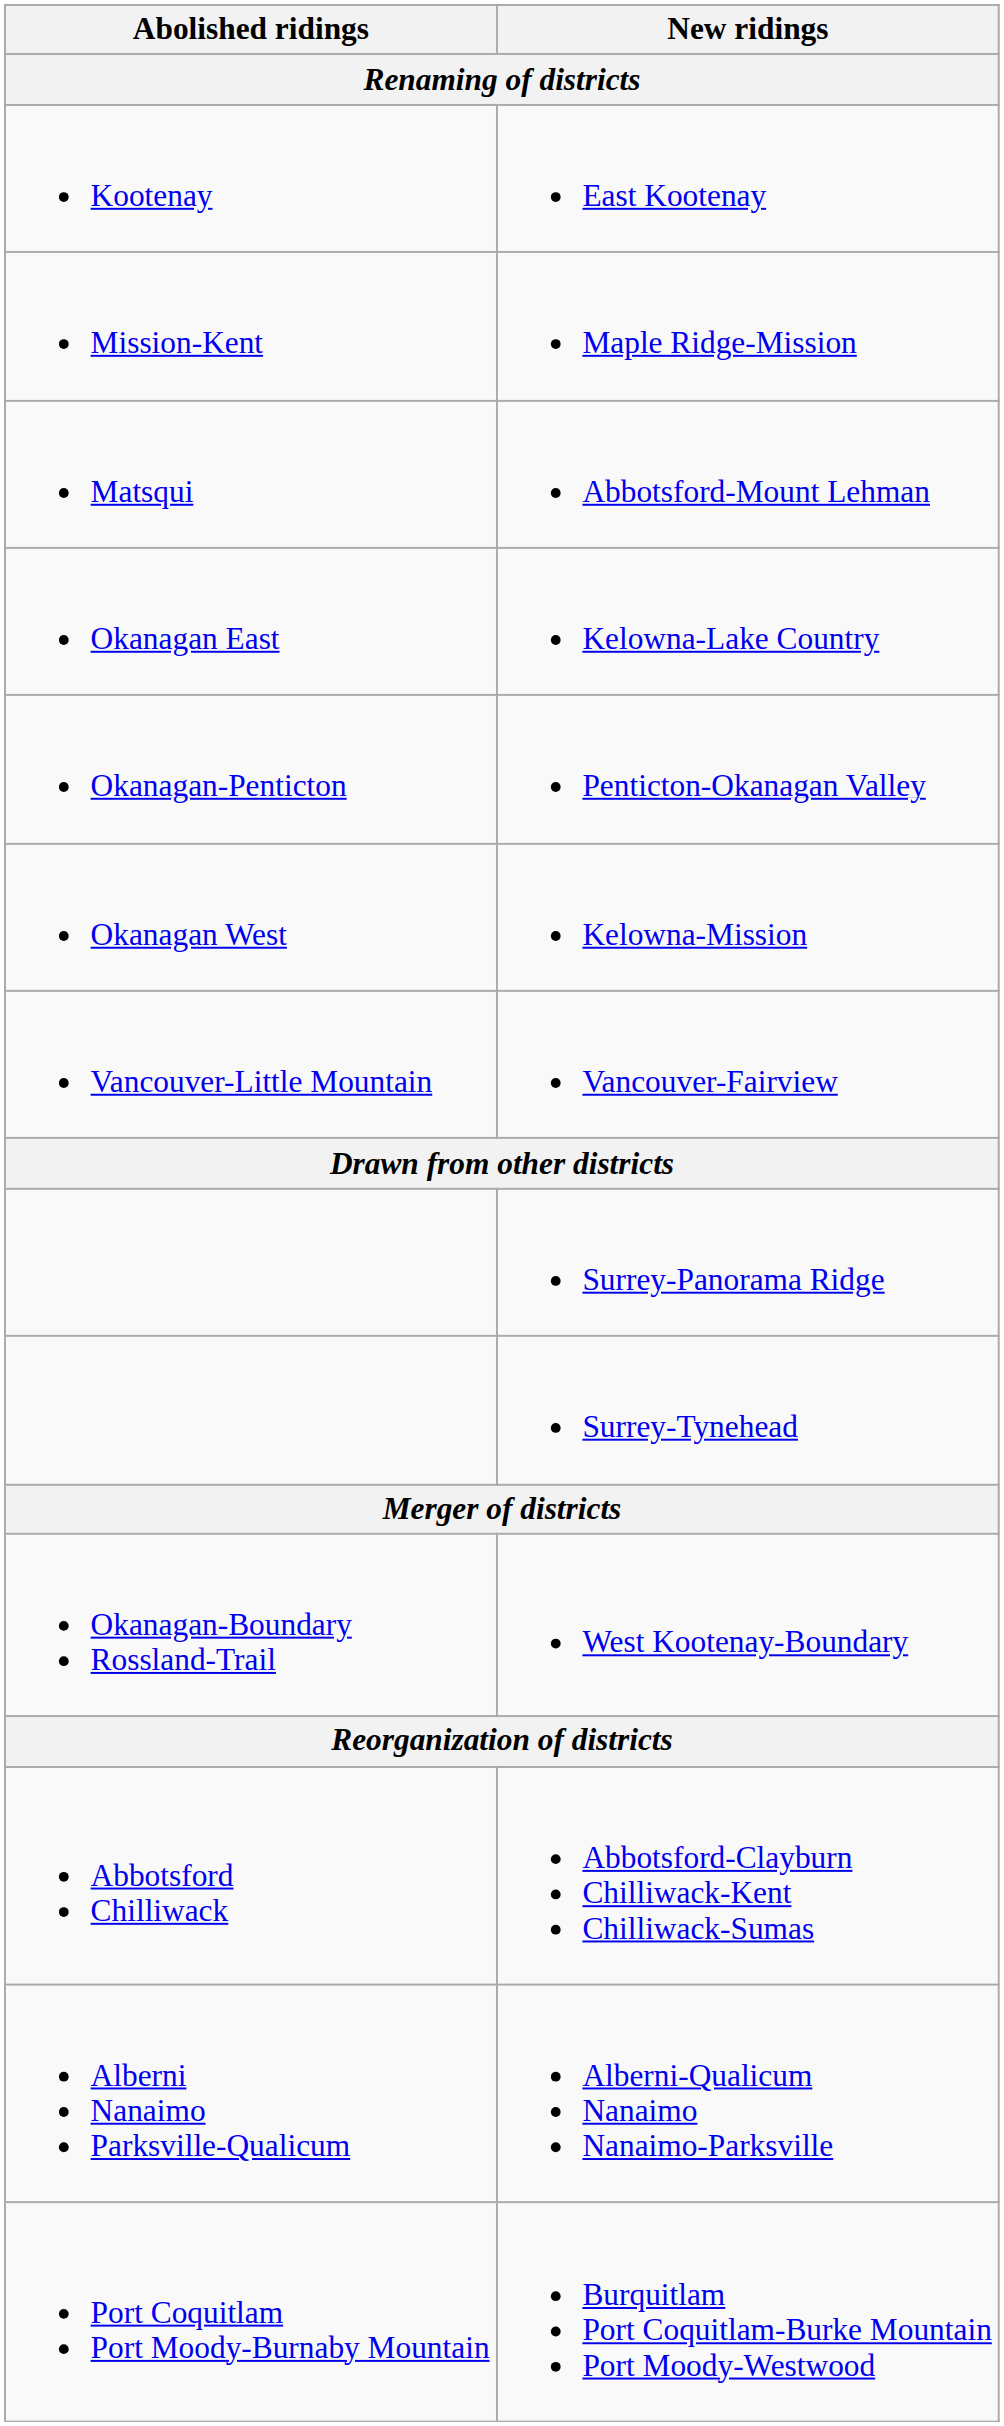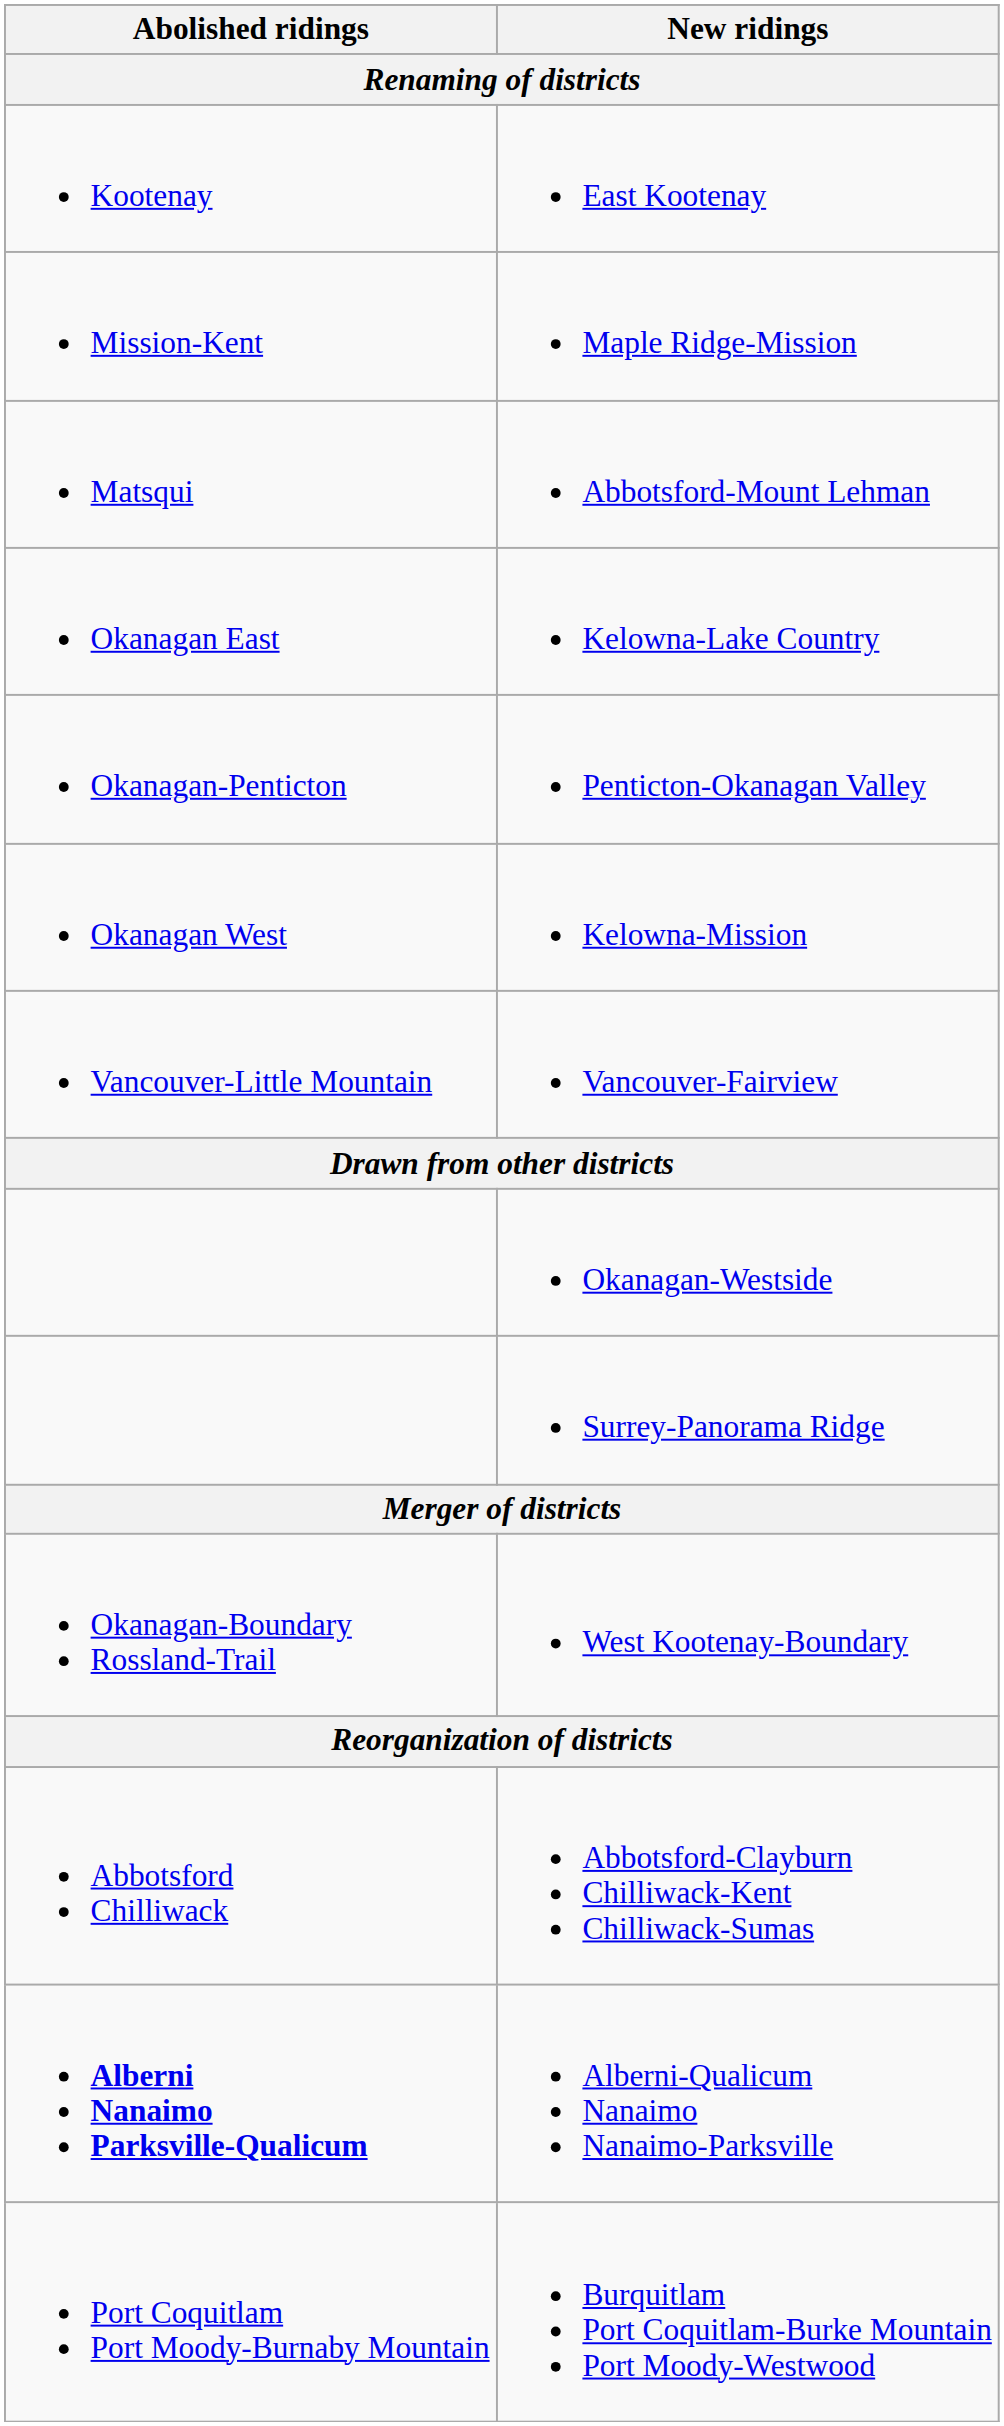 <table class="wikitable">
 <tr>
 <th>Abolished ridings</th>
 <th>New ridings</th>
 </tr>
 <tr>
 <th colspan="2"><em>Renaming of districts</em></th>
 </tr>
 <tr>
 <td><br><ul><li><a href='#'>Kootenay</a></li></ul></td>
 <td><br><ul><li><a href='#'>East Kootenay</a></li></ul></td>
 </tr>
 <tr>
 <td><br><ul><li><a href='#'>Mission-Kent</a></li></ul></td>
 <td><br><ul><li><a href='#'>Maple Ridge-Mission</a></li></ul></td>
 </tr>
 <tr>
 <td><br><ul><li><a href='#'>Matsqui</a></li></ul></td>
 <td><br><ul><li><a href='#'>Abbotsford-Mount Lehman</a></li></ul></td>
 </tr>
 <tr>
 <td><br><ul><li><a href='#'>Okanagan East</a></li></ul></td>
 <td><br><ul><li><a href='#'>Kelowna-Lake Country</a></li></ul></td>
 </tr>
 <tr>
 <td><br><ul><li><a href='#'>Okanagan-Penticton</a></li></ul></td>
 <td><br><ul><li><a href='#'>Penticton-Okanagan Valley</a></li></ul></td>
 </tr>
 <tr>
 <td><br><ul><li><a href='#'>Okanagan West</a></li></ul></td>
 <td><br><ul><li><a href='#'>Kelowna-Mission</a></li></ul></td>
 </tr>
 <tr>
 <td><br><ul><li><a href='#'>Vancouver-Little Mountain</a></li></ul></td>
 <td><br><ul><li><a href='#'>Vancouver-Fairview</a></li></ul></td>
 </tr>
 <tr>
 <th colspan="2"><em>Drawn from other districts</em></th>
 </tr>
 <tr>
 <td></td>
-<td><br><ul><li><a href='#'>Surrey-Panorama Ridge</a></li></ul></td>
+<td><br><ul><li><a href='#'>Okanagan-Westside</a></li></ul></td>
 </tr>
 <tr>
 <td></td>
-<td><br><ul><li><a href='#'>Surrey-Tynehead</a></li></ul></td>
+<td><br><ul><li><a href='#'>Surrey-Panorama Ridge</a></li></ul></td>
 </tr>
 <tr>
 <th colspan="2"><em>Merger of districts</em></th>
 </tr>
 <tr>
 <td><br><ul><li><a href='#'>Okanagan-Boundary</a></li><li><a href='#'>Rossland-Trail</a></li></ul></td>
 <td><br><ul><li><a href='#'>West Kootenay-Boundary</a></li></ul></td>
 </tr>
 <tr>
 <th colspan="2"><em>Reorganization of districts</em></th>
 </tr>
 <tr>
 <td><br><ul><li><a href='#'>Abbotsford</a></li><li><a href='#'>Chilliwack</a></li></ul></td>
 <td><br><ul><li><a href='#'>Abbotsford-Clayburn</a></li><li><a href='#'>Chilliwack-Kent</a></li><li><a href='#'>Chilliwack-Sumas</a></li></ul></td>
 </tr>
 <tr>
-<td><br><ul><li><a href='#'>Alberni</a></li><li><a href='#'>Nanaimo</a></li><li><a href='#'>Parksville-Qualicum</a></li></ul></td>
+<td><strong><br><ul><li><a href='#'>Alberni</a></li><li><a href='#'>Nanaimo</a></li><li><a href='#'>Parksville-Qualicum</a></li></ul></strong></td>
 <td><br><ul><li><a href='#'>Alberni-Qualicum</a></li><li><a href='#'>Nanaimo</a></li><li><a href='#'>Nanaimo-Parksville</a></li></ul></td>
 </tr>
 <tr>
 <td><br><ul><li><a href='#'>Port Coquitlam</a></li><li><a href='#'>Port Moody-Burnaby Mountain</a></li></ul></td>
 <td><br><ul><li><a href='#'>Burquitlam</a></li><li><a href='#'>Port Coquitlam-Burke Mountain</a></li><li><a href='#'>Port Moody-Westwood</a></li></ul></td>
 </tr>
 </table>
